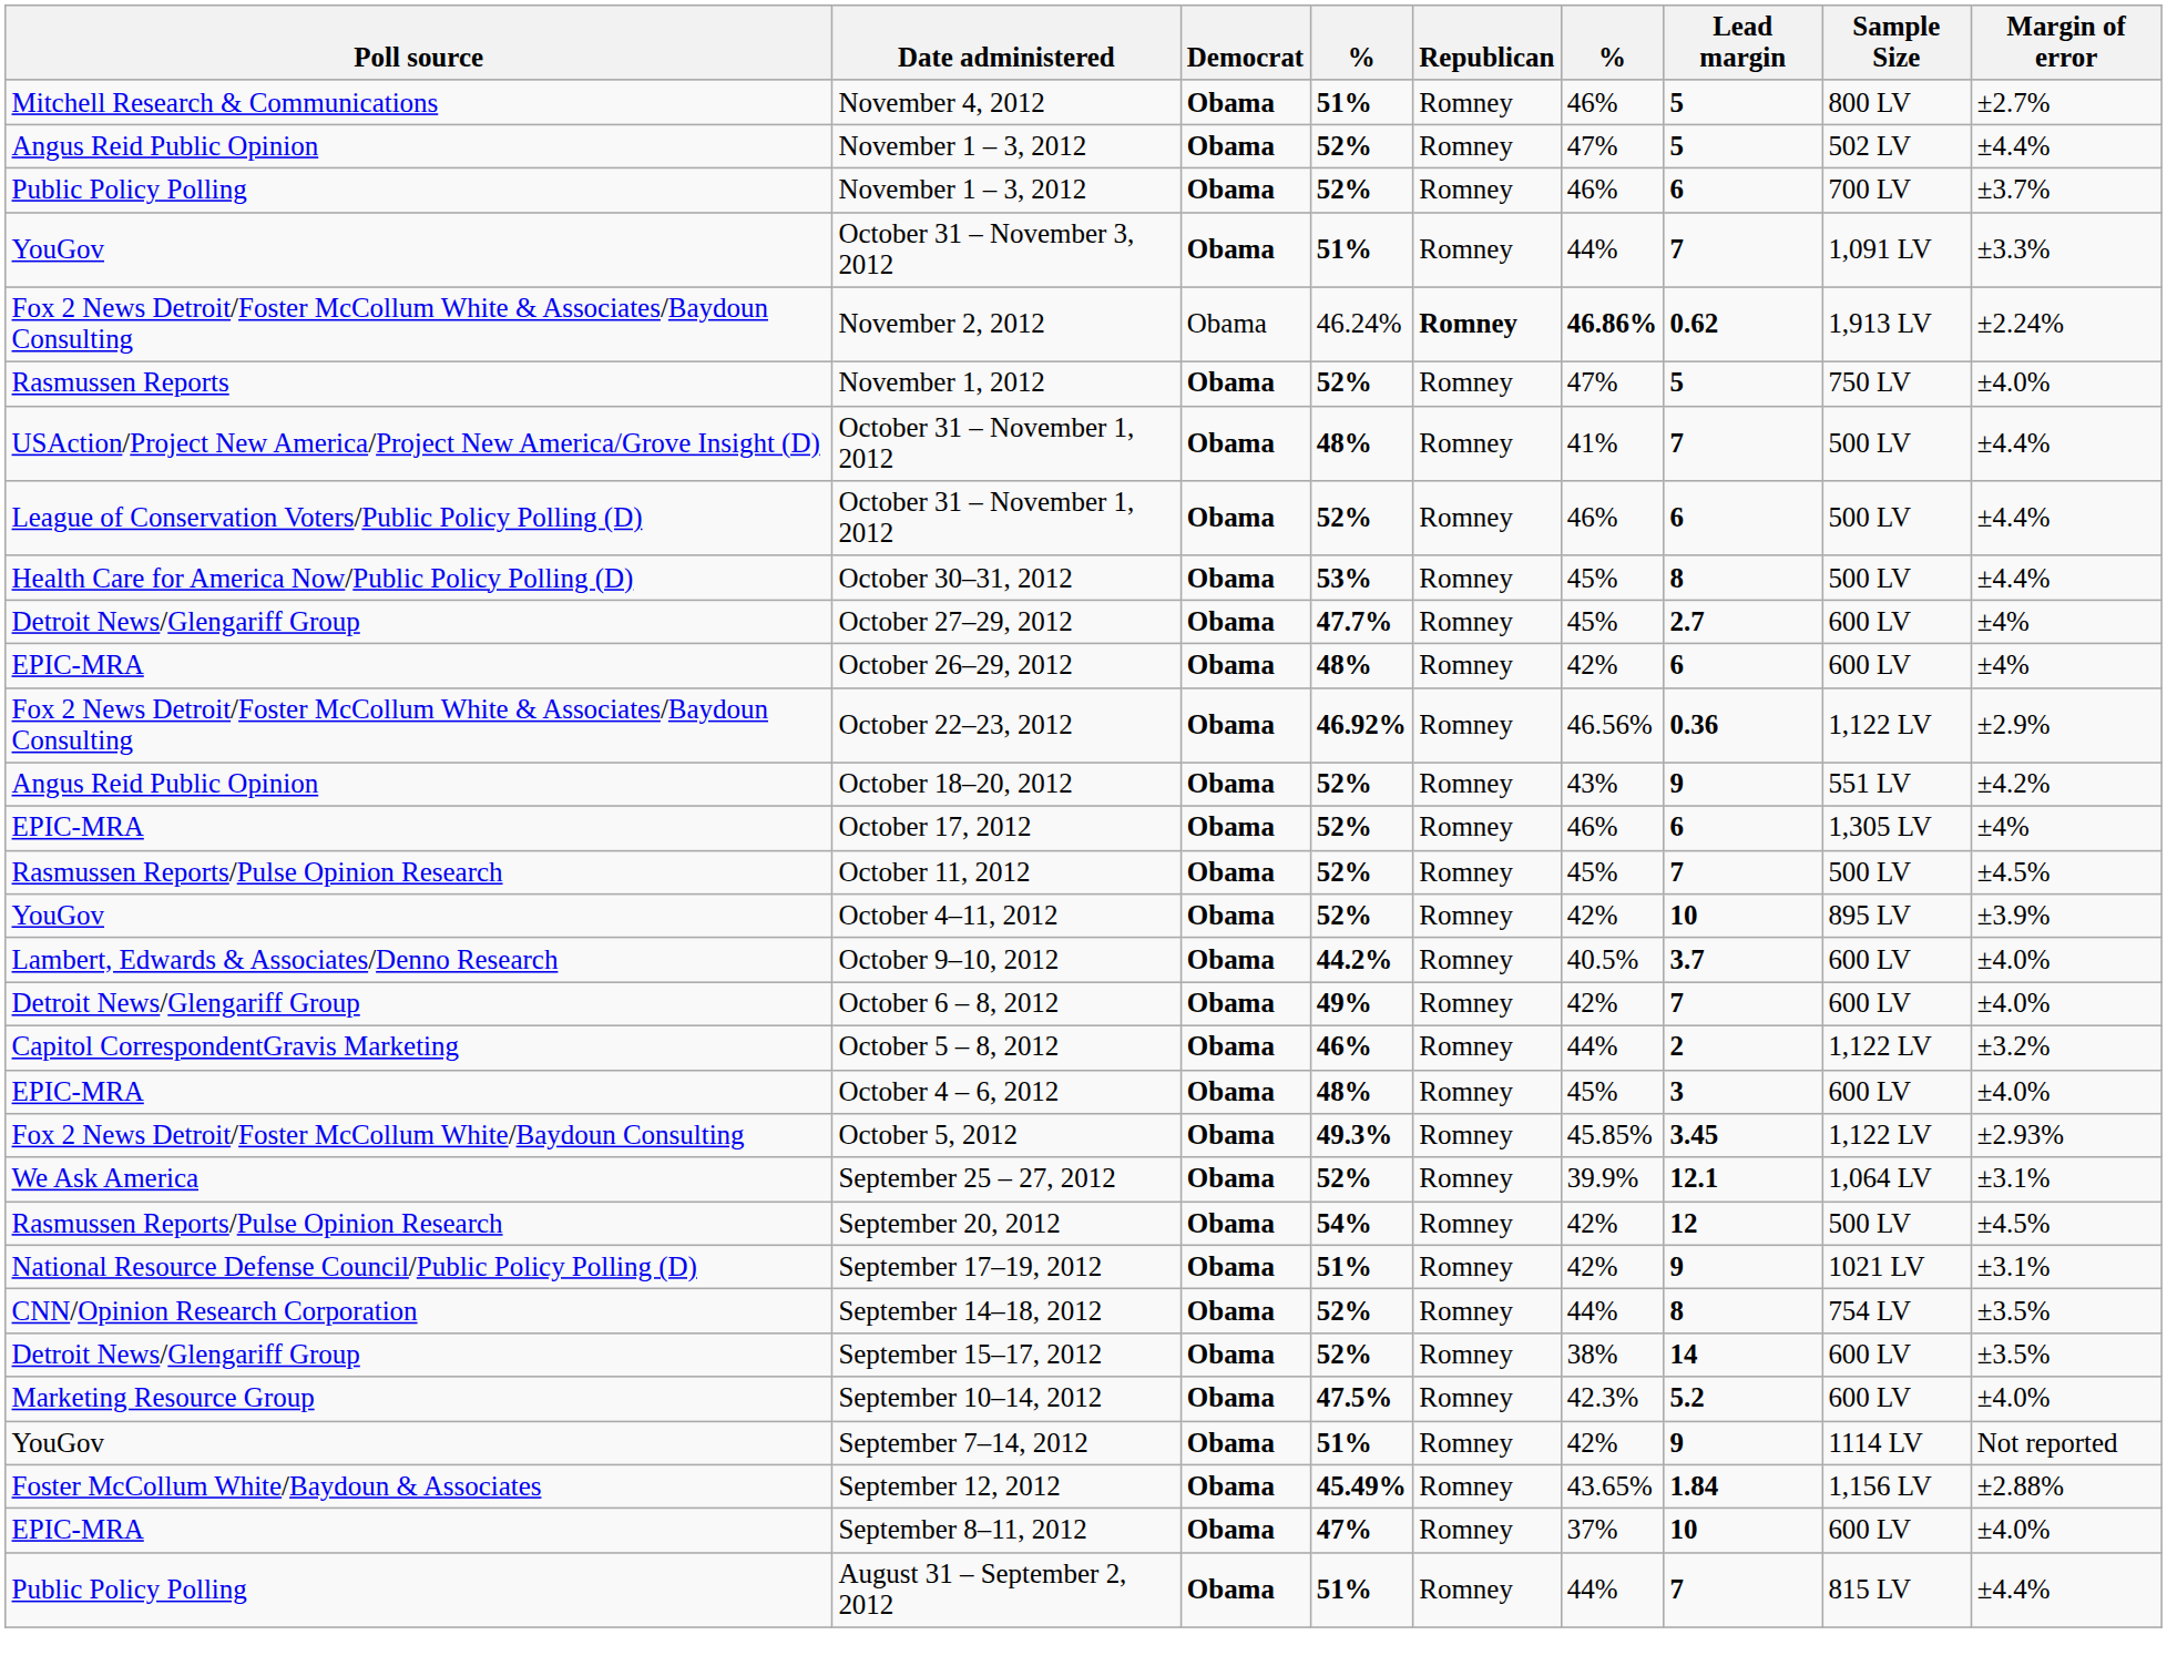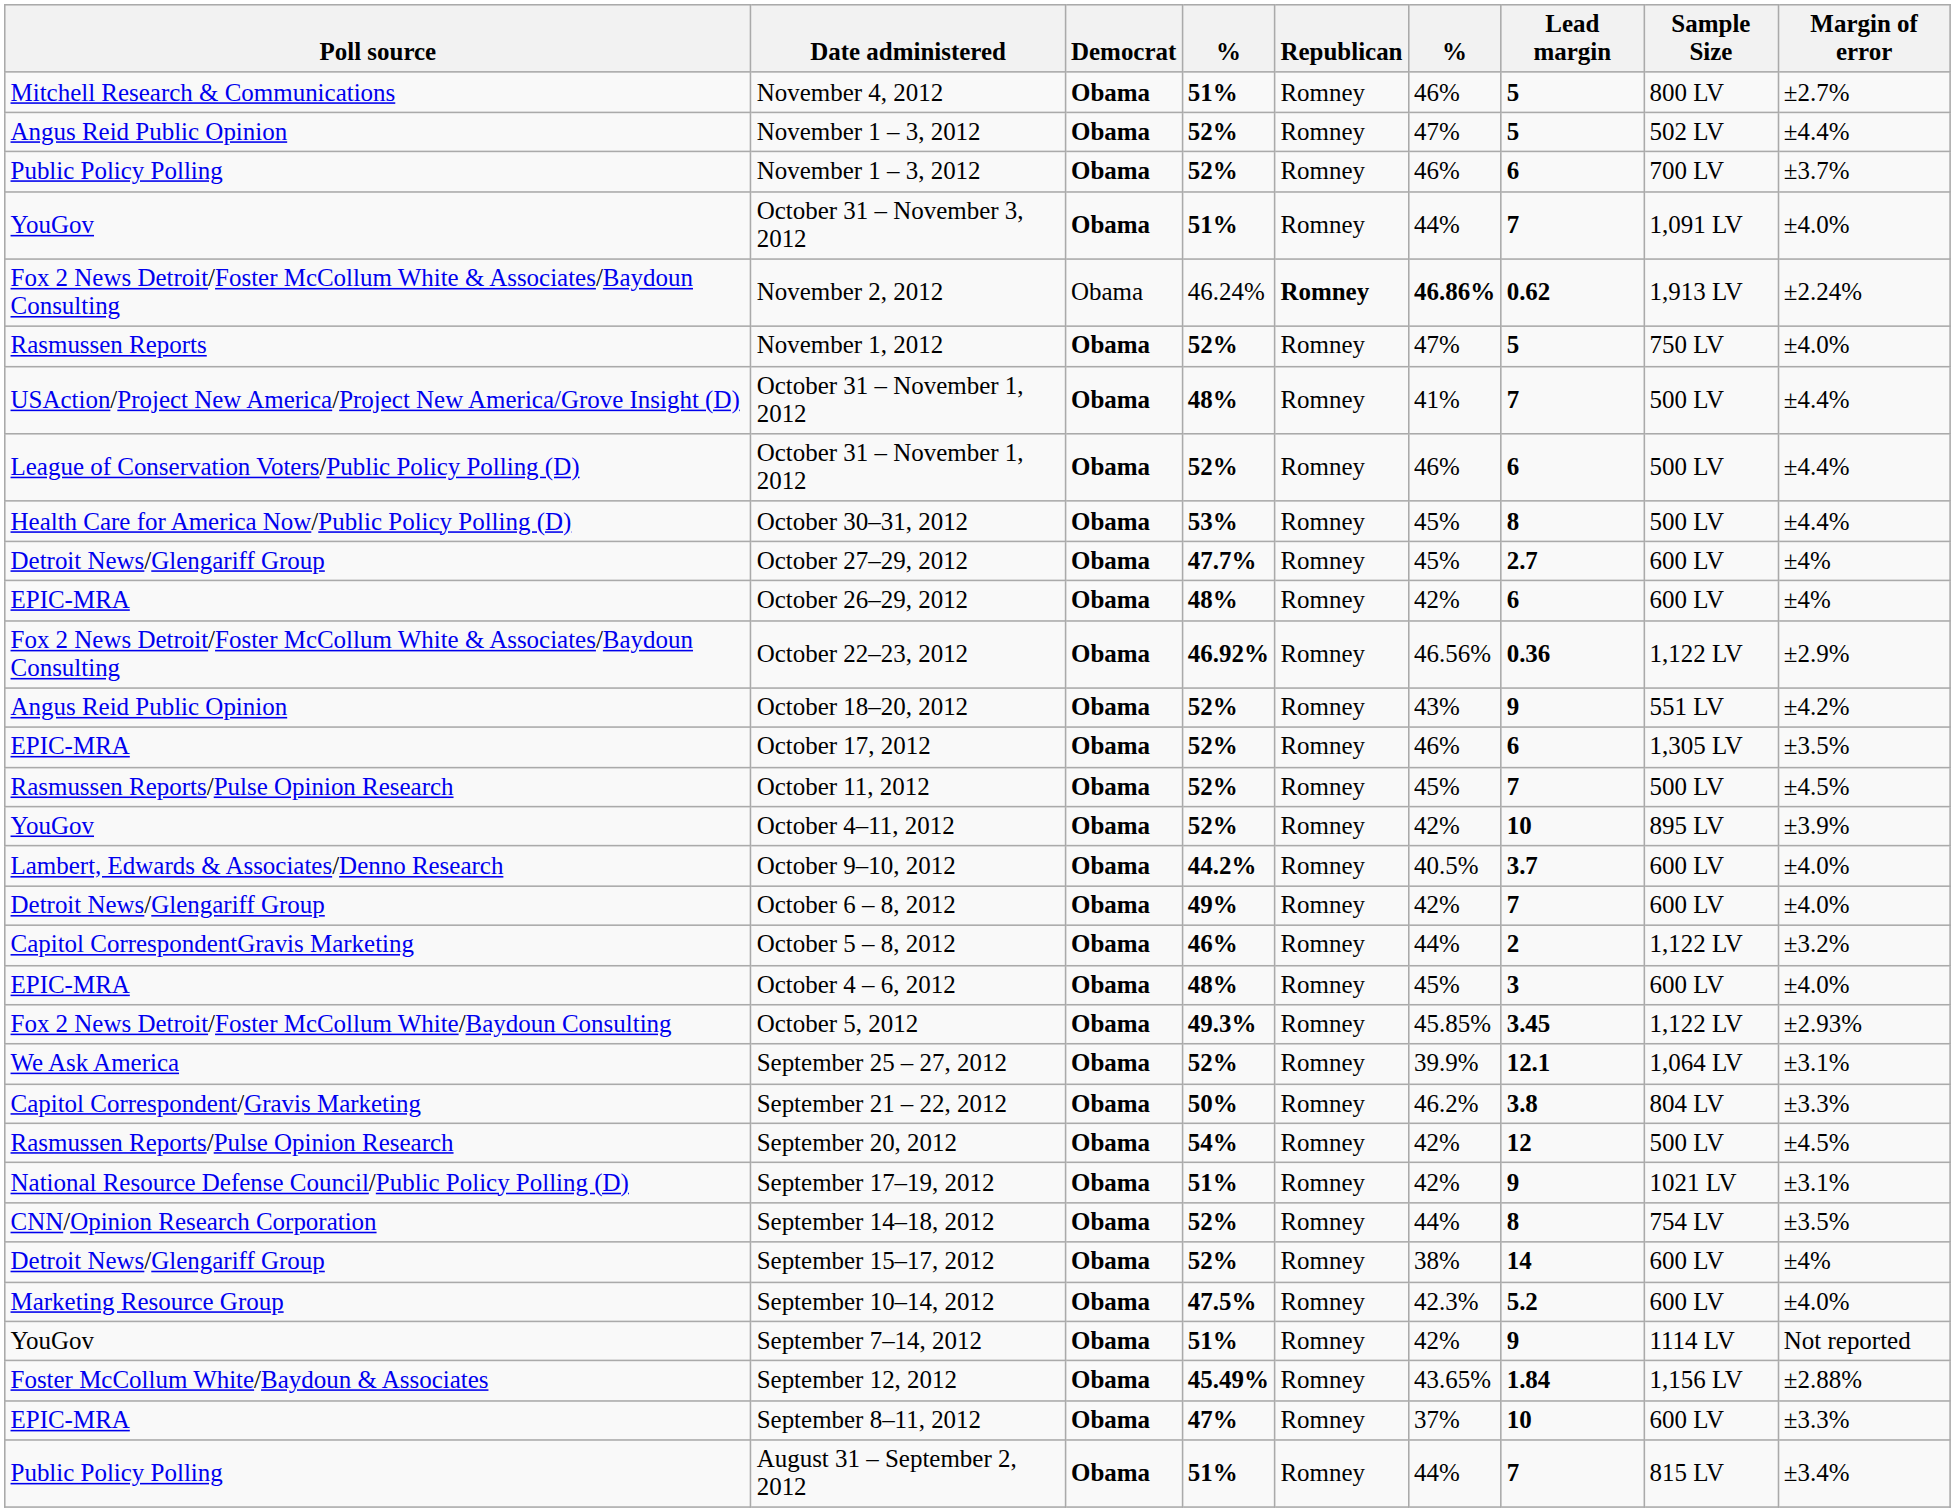 <table class="wikitable">
 <tr valign=bottom>
 <th>Poll source</th>
 <th>Date administered</th>
 <th>Democrat</th>
 <th>%</th>
 <th>Republican</th>
 <th>%</th>
 <th>Lead margin</th>
 <th>Sample Size</th>
 <th>Margin of error</th>
 </tr>
 <tr>
 <td><a href='#'>Mitchell Research & Communications</a></td>
 <td>November 4, 2012</td>
 <td><strong>Obama</strong></td>
 <td><strong>51%</strong></td>
 <td>Romney</td>
 <td>46%</td>
 <td><strong>5</strong></td>
 <td>800 LV</td>
 <td>±2.7%</td>
 </tr>
 <tr>
 <td><a href='#'>Angus Reid Public Opinion</a></td>
 <td>November 1 – 3, 2012</td>
 <td><strong>Obama</strong></td>
 <td><strong>52%</strong></td>
 <td>Romney</td>
 <td>47%</td>
 <td><strong>5</strong></td>
 <td>502 LV</td>
 <td>±4.4%</td>
 </tr>
 <tr>
 <td><a href='#'>Public Policy Polling</a></td>
 <td>November 1 – 3, 2012</td>
 <td><strong>Obama</strong></td>
 <td><strong>52%</strong></td>
 <td>Romney</td>
 <td>46%</td>
 <td><strong>6</strong></td>
 <td>700 LV</td>
 <td>±3.7%</td>
 </tr>
 <tr>
 <td><a href='#'>YouGov</a></td>
 <td>October 31 – November 3, 2012</td>
 <td><strong>Obama</strong></td>
 <td><strong>51%</strong></td>
 <td>Romney</td>
 <td>44%</td>
 <td><strong>7</strong></td>
 <td>1,091 LV</td>
-<td>±3.3%</td>
+<td>±4.0%</td>
 </tr>
 <tr>
 <td><a href='#'>Fox 2 News Detroit</a>/<a href='#'>Foster McCollum White & Associates</a>/<a href='#'>Baydoun Consulting</a></td>
 <td>November 2, 2012</td>
 <td>Obama</td>
 <td>46.24%</td>
 <td><strong>Romney</strong></td>
 <td><strong>46.86%</strong></td>
 <td><strong>0.62</strong></td>
 <td>1,913 LV</td>
 <td>±2.24%</td>
 </tr>
 <tr>
 <td><a href='#'>Rasmussen Reports</a></td>
 <td>November 1, 2012</td>
 <td><strong>Obama</strong></td>
 <td><strong>52%</strong></td>
 <td>Romney</td>
 <td>47%</td>
 <td><strong>5</strong></td>
 <td>750 LV</td>
 <td>±4.0%</td>
 </tr>
 <tr>
 <td><a href='#'>USAction</a>/<a href='#'>Project New America</a>/<a href='#'>Project New America/Grove Insight (D)</a></td>
 <td>October 31 – November 1, 2012</td>
 <td><strong>Obama</strong></td>
 <td><strong>48%</strong></td>
 <td>Romney</td>
 <td>41%</td>
 <td><strong>7</strong></td>
 <td>500 LV</td>
 <td>±4.4%</td>
 </tr>
 <tr>
 <td><a href='#'>League of Conservation Voters</a>/<a href='#'>Public Policy Polling (D)</a></td>
 <td>October 31 – November 1, 2012</td>
 <td><strong>Obama</strong></td>
 <td><strong>52%</strong></td>
 <td>Romney</td>
 <td>46%</td>
 <td><strong>6</strong></td>
 <td>500 LV</td>
 <td>±4.4%</td>
 </tr>
 <tr>
 <td><a href='#'>Health Care for America Now</a>/<a href='#'>Public Policy Polling (D)</a></td>
 <td>October 30–31, 2012</td>
 <td><strong>Obama</strong></td>
 <td><strong>53%</strong></td>
 <td>Romney</td>
 <td>45%</td>
 <td><strong>8</strong></td>
 <td>500 LV</td>
 <td>±4.4%</td>
 </tr>
 <tr>
 <td><a href='#'>Detroit News</a>/<a href='#'>Glengariff Group</a></td>
 <td>October 27–29, 2012</td>
 <td><strong>Obama</strong></td>
 <td><strong>47.7%</strong></td>
 <td>Romney</td>
 <td>45%</td>
 <td><strong>2.7</strong></td>
 <td>600 LV</td>
 <td>±4%</td>
 </tr>
 <tr>
 <td><a href='#'>EPIC-MRA</a></td>
 <td>October 26–29, 2012</td>
 <td><strong>Obama</strong></td>
 <td><strong>48%</strong></td>
 <td>Romney</td>
 <td>42%</td>
 <td><strong>6</strong></td>
 <td>600 LV</td>
 <td>±4%</td>
 </tr>
 <tr>
 <td><a href='#'>Fox 2 News Detroit</a>/<a href='#'>Foster McCollum White & Associates</a>/<a href='#'>Baydoun Consulting</a></td>
 <td>October 22–23, 2012</td>
 <td><strong>Obama</strong></td>
 <td><strong>46.92%</strong></td>
 <td>Romney</td>
 <td>46.56%</td>
 <td><strong>0.36</strong></td>
 <td>1,122 LV</td>
 <td>±2.9%</td>
 </tr>
 <tr>
 <td><a href='#'>Angus Reid Public Opinion</a></td>
 <td>October 18–20, 2012</td>
 <td><strong>Obama</strong></td>
 <td><strong>52%</strong></td>
 <td>Romney</td>
 <td>43%</td>
 <td><strong>9</strong></td>
 <td>551 LV</td>
 <td>±4.2%</td>
 </tr>
 <tr>
 <td><a href='#'>EPIC-MRA</a></td>
 <td>October 17, 2012</td>
 <td><strong>Obama</strong></td>
 <td><strong>52%</strong></td>
 <td>Romney</td>
 <td>46%</td>
 <td><strong>6</strong></td>
 <td>1,305 LV</td>
-<td>±4%</td>
+<td>±3.5%</td>
 </tr>
 <tr>
 <td><a href='#'>Rasmussen Reports</a>/<a href='#'>Pulse Opinion Research</a></td>
 <td>October 11, 2012</td>
 <td><strong>Obama</strong></td>
 <td><strong>52%</strong></td>
 <td>Romney</td>
 <td>45%</td>
 <td><strong>7</strong></td>
 <td>500 LV</td>
 <td>±4.5%</td>
 </tr>
 <tr>
 <td><a href='#'>YouGov</a></td>
 <td>October 4–11, 2012</td>
 <td><strong>Obama</strong></td>
 <td><strong>52%</strong></td>
 <td>Romney</td>
 <td>42%</td>
 <td><strong>10</strong></td>
 <td>895 LV</td>
 <td>±3.9%</td>
 </tr>
 <tr>
 <td><a href='#'>Lambert, Edwards & Associates</a>/<a href='#'>Denno Research</a></td>
 <td>October 9–10, 2012</td>
 <td><strong>Obama</strong></td>
 <td><strong>44.2%</strong></td>
 <td>Romney</td>
 <td>40.5%</td>
 <td><strong>3.7</strong></td>
 <td>600 LV</td>
 <td>±4.0%</td>
 </tr>
 <tr>
 <td><a href='#'>Detroit News</a>/<a href='#'>Glengariff Group</a></td>
 <td>October 6 – 8, 2012</td>
 <td><strong>Obama</strong></td>
 <td><strong>49%</strong></td>
 <td>Romney</td>
 <td>42%</td>
 <td><strong>7</strong></td>
 <td>600 LV</td>
 <td>±4.0%</td>
 </tr>
 <tr>
 <td><a href='#'>Capitol CorrespondentGravis Marketing</a></td>
 <td>October 5 – 8, 2012</td>
 <td><strong>Obama</strong></td>
 <td><strong>46%</strong></td>
 <td>Romney</td>
 <td>44%</td>
 <td><strong>2</strong></td>
 <td>1,122 LV</td>
 <td>±3.2%</td>
 </tr>
 <tr>
 <td><a href='#'>EPIC-MRA</a></td>
 <td>October 4 – 6, 2012</td>
 <td><strong>Obama</strong></td>
 <td><strong>48%</strong></td>
 <td>Romney</td>
 <td>45%</td>
 <td><strong>3</strong></td>
 <td>600 LV</td>
 <td>±4.0%</td>
 </tr>
 <tr>
 <td><a href='#'>Fox 2 News Detroit</a>/<a href='#'>Foster McCollum White</a>/<a href='#'>Baydoun Consulting</a></td>
 <td>October 5, 2012</td>
 <td><strong>Obama</strong></td>
 <td><strong>49.3%</strong></td>
 <td>Romney</td>
 <td>45.85%</td>
 <td><strong>3.45</strong></td>
 <td>1,122 LV</td>
 <td>±2.93%</td>
 </tr>
 <tr>
 <td><a href='#'>We Ask America</a></td>
 <td>September 25 – 27, 2012</td>
 <td><strong>Obama</strong></td>
 <td><strong>52%</strong></td>
 <td>Romney</td>
 <td>39.9%</td>
 <td><strong>12.1</strong></td>
 <td>1,064 LV</td>
 <td>±3.1%</td>
 </tr>
 <tr>
+<td><a href='#'>Capitol Correspondent</a>/<a href='#'>Gravis Marketing</a></td>
+<td>September 21 – 22, 2012</td>
+<td><strong>Obama</strong></td>
+<td><strong>50%</strong></td>
+<td>Romney</td>
+<td>46.2%</td>
+<td><strong>3.8</strong></td>
+<td>804 LV</td>
+<td>±3.3%</td>
+</tr>
+<tr>
 <td><a href='#'>Rasmussen Reports</a>/<a href='#'>Pulse Opinion Research</a></td>
 <td>September 20, 2012</td>
 <td><strong>Obama</strong></td>
 <td><strong>54%</strong></td>
 <td>Romney</td>
 <td>42%</td>
 <td><strong>12</strong></td>
 <td>500 LV</td>
 <td>±4.5%</td>
 </tr>
 <tr>
 <td><a href='#'>National Resource Defense Council</a>/<a href='#'>Public Policy Polling (D)</a></td>
 <td>September 17–19, 2012</td>
 <td><strong>Obama</strong></td>
 <td><strong>51%</strong></td>
 <td>Romney</td>
 <td>42%</td>
 <td><strong>9</strong></td>
 <td>1021 LV</td>
 <td>±3.1%</td>
 </tr>
 <tr>
 <td><a href='#'>CNN</a>/<a href='#'>Opinion Research Corporation</a></td>
 <td>September 14–18, 2012</td>
 <td><strong>Obama</strong></td>
 <td><strong>52%</strong></td>
 <td>Romney</td>
 <td>44%</td>
 <td><strong>8</strong></td>
 <td>754 LV</td>
 <td>±3.5%</td>
 </tr>
 <tr>
 <td><a href='#'>Detroit News</a>/<a href='#'>Glengariff Group</a></td>
 <td>September 15–17, 2012</td>
 <td><strong>Obama</strong></td>
 <td><strong>52%</strong></td>
 <td>Romney</td>
 <td>38%</td>
 <td><strong>14</strong></td>
 <td>600 LV</td>
-<td>±3.5%</td>
+<td>±4%</td>
 </tr>
 <tr>
 <td><a href='#'>Marketing Resource Group</a></td>
 <td>September 10–14, 2012</td>
 <td><strong>Obama</strong></td>
 <td><strong>47.5%</strong></td>
 <td>Romney</td>
 <td>42.3%</td>
 <td><strong>5.2</strong></td>
 <td>600 LV</td>
 <td>±4.0%</td>
 </tr>
 <tr>
 <td>YouGov</td>
 <td>September 7–14, 2012</td>
 <td><strong>Obama</strong></td>
 <td><strong>51%</strong></td>
 <td>Romney</td>
 <td>42%</td>
 <td><strong>9</strong></td>
 <td>1114 LV</td>
 <td>Not reported</td>
 </tr>
 <tr>
 <td><a href='#'>Foster McCollum White</a>/<a href='#'>Baydoun & Associates</a></td>
 <td>September 12, 2012</td>
 <td><strong>Obama</strong></td>
 <td><strong>45.49%</strong></td>
 <td>Romney</td>
 <td>43.65%</td>
 <td><strong>1.84</strong></td>
 <td>1,156 LV</td>
 <td>±2.88%</td>
 </tr>
 <tr>
 <td><a href='#'>EPIC-MRA</a></td>
 <td>September 8–11, 2012</td>
 <td><strong>Obama</strong></td>
 <td><strong>47%</strong></td>
 <td>Romney</td>
 <td>37%</td>
 <td><strong>10</strong></td>
 <td>600 LV</td>
-<td>±4.0%</td>
+<td>±3.3%</td>
 </tr>
 <tr>
 <td><a href='#'>Public Policy Polling</a></td>
 <td>August 31 – September 2, 2012</td>
 <td><strong>Obama</strong></td>
 <td><strong>51%</strong></td>
 <td>Romney</td>
 <td>44%</td>
 <td><strong>7</strong></td>
 <td>815 LV</td>
-<td>±4.4%</td>
+<td>±3.4%</td>
 </tr>
 </table>
